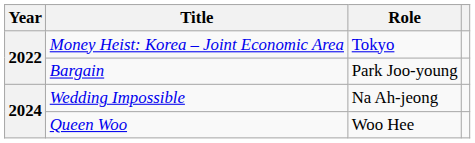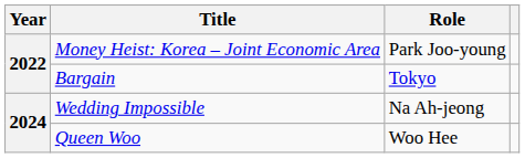 <table class="wikitable plainrowheaders sortable">
 <tr>
 <th scope="col">Year</th>
 <th scope="col">Title</th>
 <th scope="col">Role</th>
 <th scope="col" class="unsortable"></th>
 </tr>
 <tr>
 <th scope="row" rowspan="2">2022</th>
 <td><em><a href='#'>Money Heist: Korea – Joint Economic Area</a></em></td>
-<td><a href='#'>Tokyo</a></td>
+<td>Park Joo-young</td>
 <td style="text-align:center"></td>
 </tr>
 <tr>
 <td><em><a href='#'>Bargain</a></em></td>
-<td>Park Joo-young</td>
+<td><a href='#'>Tokyo</a></td>
 <td style="text-align:center"></td>
 </tr>
 <tr>
 <th scope="row" rowspan="2">2024</th>
 <td><em><a href='#'>Wedding Impossible</a></em></td>
 <td>Na Ah-jeong</td>
 <td style="text-align:center"></td>
 </tr>
 <tr>
 <td><em><a href='#'>Queen Woo</a></em></td>
 <td>Woo Hee</td>
 <td style="text-align:center"></td>
 </tr>
 </table>
